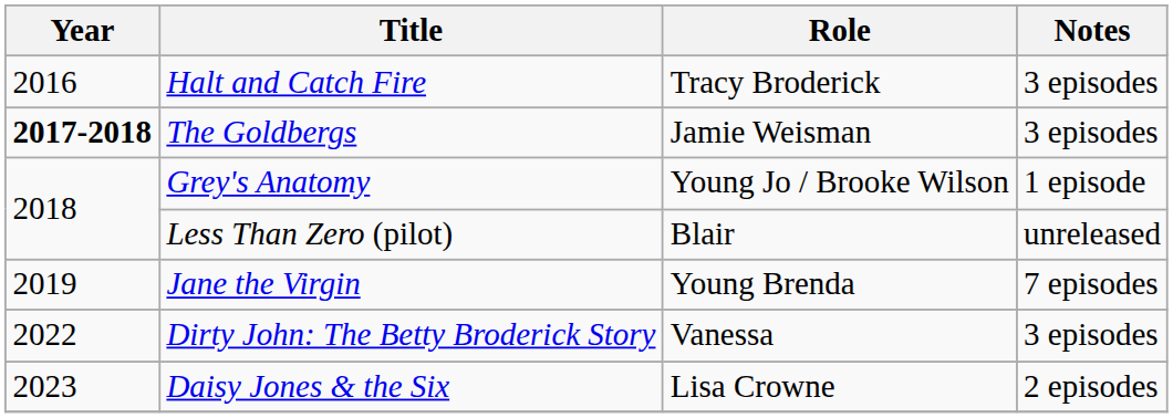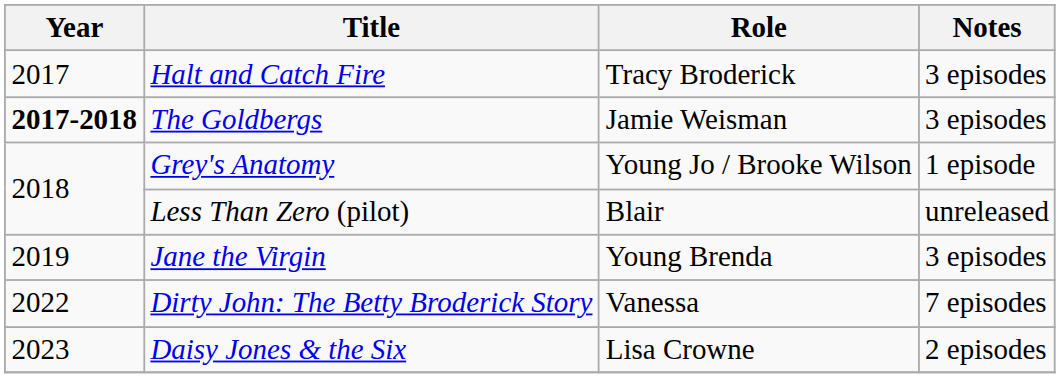 <table class="wikitable">
 <tr>
 <th>Year</th>
 <th>Title</th>
 <th>Role</th>
 <th>Notes</th>
 </tr>
 <tr>
-<td>2016</td>
+<td>2017</td>
 <td><em><a href='#'>Halt and Catch Fire</a></em></td>
 <td>Tracy Broderick</td>
 <td>3 episodes</td>
 </tr>
 <tr>
 <td><strong>2017-2018</strong></td>
 <td><em><a href='#'>The Goldbergs</a></em></td>
 <td>Jamie Weisman</td>
 <td>3 episodes</td>
 </tr>
 <tr>
 <td ! rowspan="2" scope="row">2018</td>
 <td><em><a href='#'>Grey's Anatomy</a></em></td>
 <td>Young Jo / Brooke Wilson</td>
 <td>1 episode</td>
 </tr>
 <tr>
 <td><em>Less Than Zero</em> (pilot)</td>
 <td>Blair</td>
 <td>unreleased</td>
 </tr>
 <tr>
 <td>2019</td>
 <td><em><a href='#'>Jane the Virgin</a></em></td>
 <td>Young Brenda</td>
-<td>7 episodes</td>
+<td>3 episodes</td>
 </tr>
 <tr>
 <td>2022</td>
 <td><em><a href='#'>Dirty John: The Betty Broderick Story</a></em></td>
 <td>Vanessa</td>
-<td>3 episodes</td>
+<td>7 episodes</td>
 </tr>
 <tr>
 <td>2023</td>
 <td><em><a href='#'>Daisy Jones & the Six</a></em></td>
 <td>Lisa Crowne</td>
 <td>2 episodes</td>
 </tr>
 <tr>
 </tr>
 </table>
